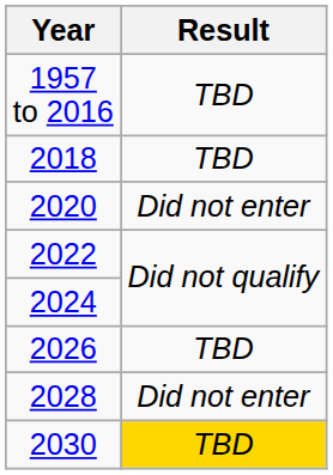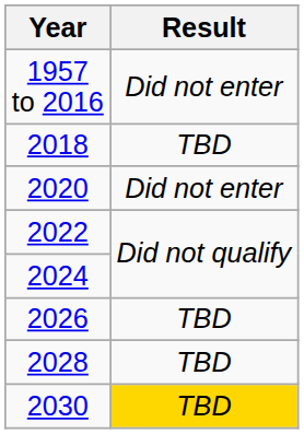 <table class="wikitable" style="text-align: center; font-size:90%">
 <tr>
 <th>Year</th>
 <th>Result</th>
 </tr>
 <tr>
 <td> <a href='#'>1957</a><br>to  <a href='#'>2016</a></td>
-<td><em>TBD</em></td>
+<td><em>Did not enter</em></td>
 </tr>
 <tr>
 <td> <a href='#'>2018</a></td>
 <td><em>TBD</em></td>
 </tr>
 <tr>
 <td> <a href='#'>2020</a></td>
 <td><em>Did not enter</em></td>
 </tr>
 <tr>
 <td> <a href='#'>2022</a></td>
 <td rowspan="2"><em>Did not qualify</em></td>
 </tr>
 <tr>
 <td> <a href='#'>2024</a></td>
 </tr>
 <tr>
 <td> <a href='#'>2026</a></td>
 <td><em>TBD</em></td>
 </tr>
 <tr>
 <td> <a href='#'>2028</a></td>
-<td><em>Did not enter</em></td>
+<td><em>TBD</em></td>
 </tr>
 <tr>
 <td> <a href='#'>2030</a></td>
 <td style="background: gold;"><em>TBD</em></td>
 </tr>
 </table>
